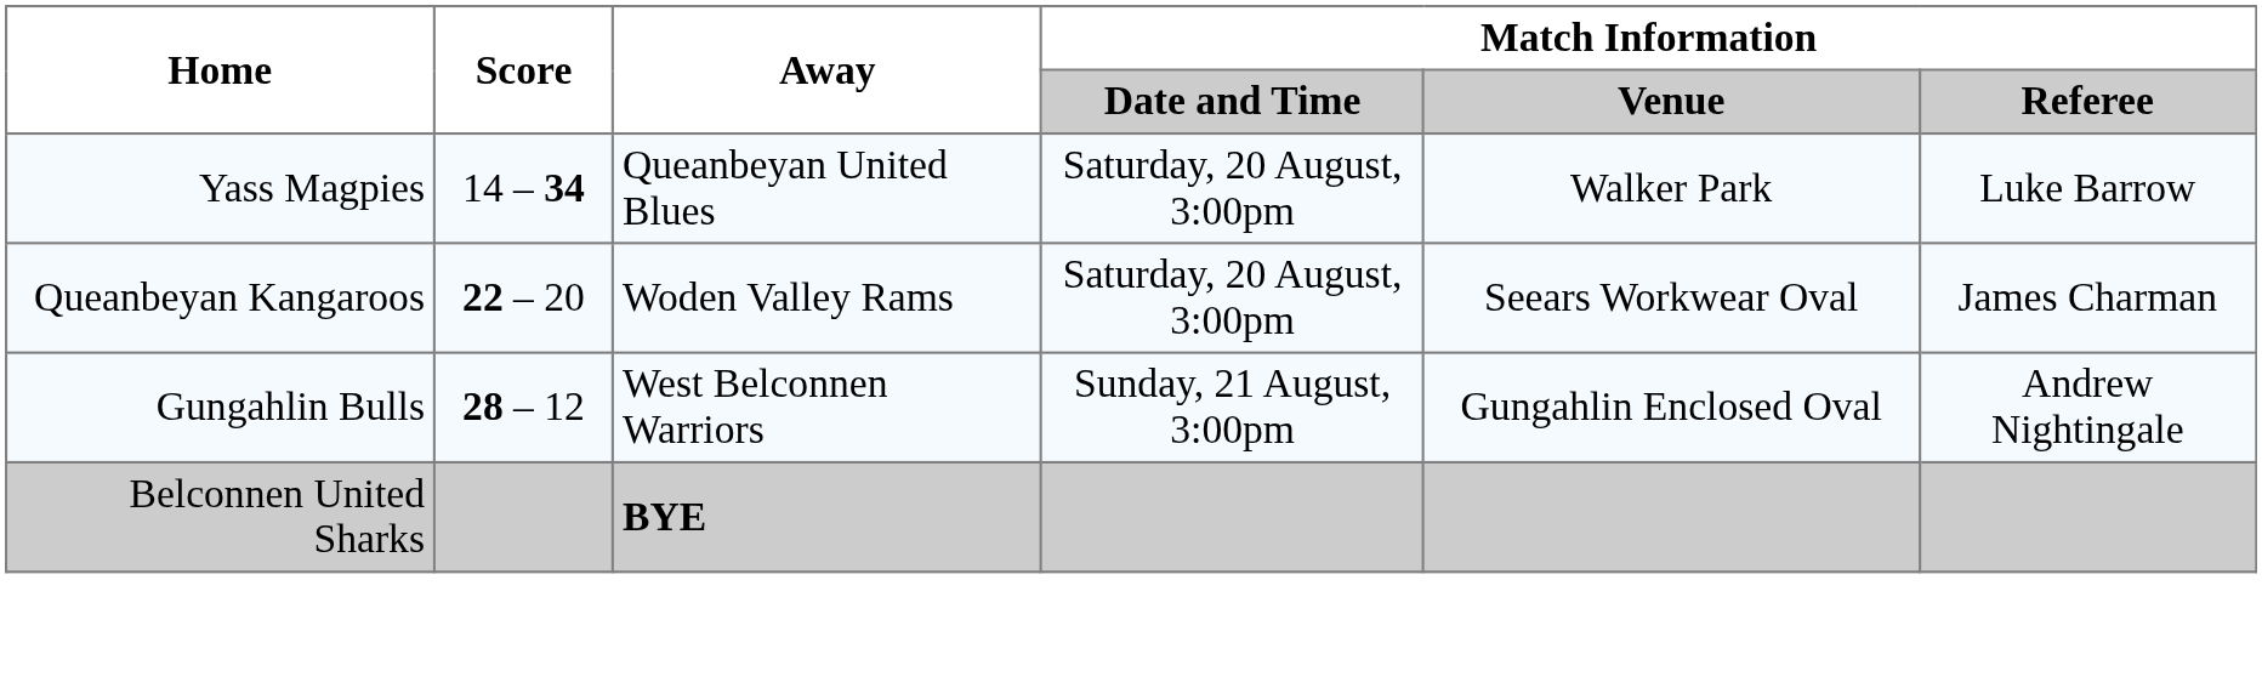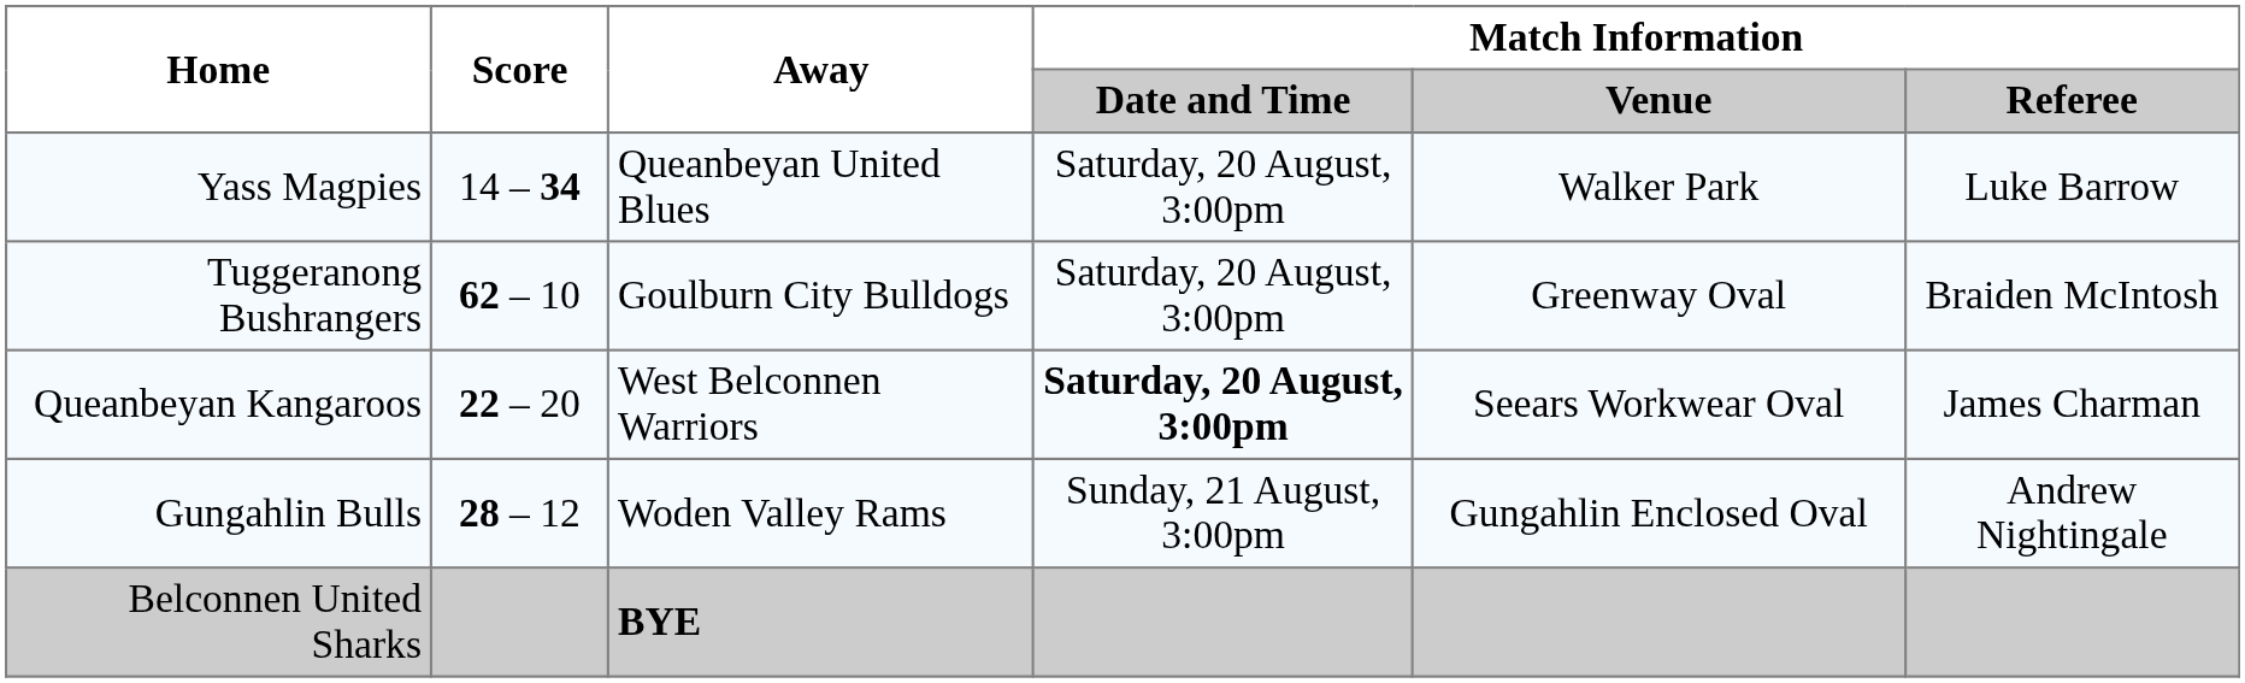 <table border="1" cellpadding="3" cellspacing="0" width="100%" style="border-collapse:collapse;  text-align:center;">
 <tr>
 <th rowspan="2" width="19%">Home</th>
 <th rowspan="2" width="8%">Score</th>
 <th rowspan="2" width="19%">Away</th>
 <th colspan="3">Match Information</th>
 </tr>
 <tr style="background:#CCCCCC">
 <th width="17%">Date and Time</th>
 <th width="22%">Venue</th>
 <th width="50%">Referee</th>
 </tr>
 <tr style="text-align:center; background:#f5faff;">
 <td align="right">Yass Magpies </td>
 <td>14 – <strong>34</strong></td>
 <td align="left"> Queanbeyan United Blues</td>
 <td>Saturday, 20 August, 3:00pm</td>
 <td>Walker Park</td>
 <td>Luke Barrow</td>
 </tr>
 <tr style="text-align:center; background:#f5faff;">
+<td align="right">Tuggeranong Bushrangers </td>
+<td><strong>62</strong> – 10</td>
+<td align="left"> Goulburn City Bulldogs</td>
+<td>Saturday, 20 August, 3:00pm</td>
+<td>Greenway Oval</td>
+<td>Braiden McIntosh</td>
+</tr>
+<tr style="text-align:center; background:#f5faff;">
 <td align="right">Queanbeyan Kangaroos </td>
 <td><strong>22</strong> – 20</td>
-<td align="left"> Woden Valley Rams</td>
-<td>Saturday, 20 August, 3:00pm</td>
+<td align="left"> West Belconnen Warriors</td>
+<td><strong>Saturday, 20 August, 3:00pm</strong></td>
 <td>Seears Workwear Oval</td>
 <td>James Charman</td>
 </tr>
 <tr style="text-align:center; background:#f5faff;">
 <td align="right">Gungahlin Bulls </td>
 <td><strong>28</strong> – 12</td>
-<td align="left"> West Belconnen Warriors</td>
+<td align="left"> Woden Valley Rams</td>
 <td>Sunday, 21 August, 3:00pm</td>
 <td>Gungahlin Enclosed Oval</td>
 <td>Andrew Nightingale</td>
 </tr>
 <tr style="text-align:center; background:#CCCCCC;">
 <td align="right">Belconnen United Sharks </td>
 <td></td>
 <td align="left"><strong>BYE</strong></td>
 <td></td>
 <td></td>
 <td></td>
 </tr>
 </table>
